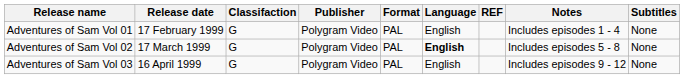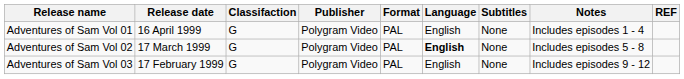 <table class="wikitable">
 <tr>
 <th>Release name<br></th>
 <th>Release date<br></th>
 <th>Classifaction<br></th>
 <th>Publisher <br></th>
 <th>Format <br></th>
 <th>Language</th>
+<th>Subtitles</th>
+<th>Notes<br></th>
 <th>REF</th>
-<th>Notes<br></th>
-<th>Subtitles</th>
 </tr>
 <tr>
 <td>Adventures of Sam Vol 01</td>
-<td>17 February 1999</td>
+<td>16 April 1999</td>
 <td>G</td>
 <td>Polygram Video</td>
 <td>PAL</td>
 <td>English</td>
+<td>None</td>
+<td>Includes episodes 1 - 4</td>
 <td></td>
-<td>Includes episodes 1 - 4</td>
-<td>None</td>
 </tr>
 <tr>
 <td>Adventures of Sam Vol 02</td>
 <td>17 March 1999</td>
 <td>G</td>
 <td>Polygram Video</td>
 <td>PAL</td>
 <td><strong>English</strong></td>
+<td>None</td>
+<td>Includes episodes 5 - 8</td>
 <td></td>
-<td>Includes episodes 5 - 8</td>
-<td>None</td>
 </tr>
 <tr>
 <td>Adventures of Sam Vol 03</td>
-<td>16 April 1999</td>
+<td>17 February 1999</td>
 <td>G</td>
 <td>Polygram Video</td>
 <td>PAL</td>
 <td>English</td>
+<td>None</td>
+<td>Includes episodes 9 - 12</td>
 <td></td>
-<td>Includes episodes 9 - 12</td>
-<td>None</td>
 </tr>
 </table>
